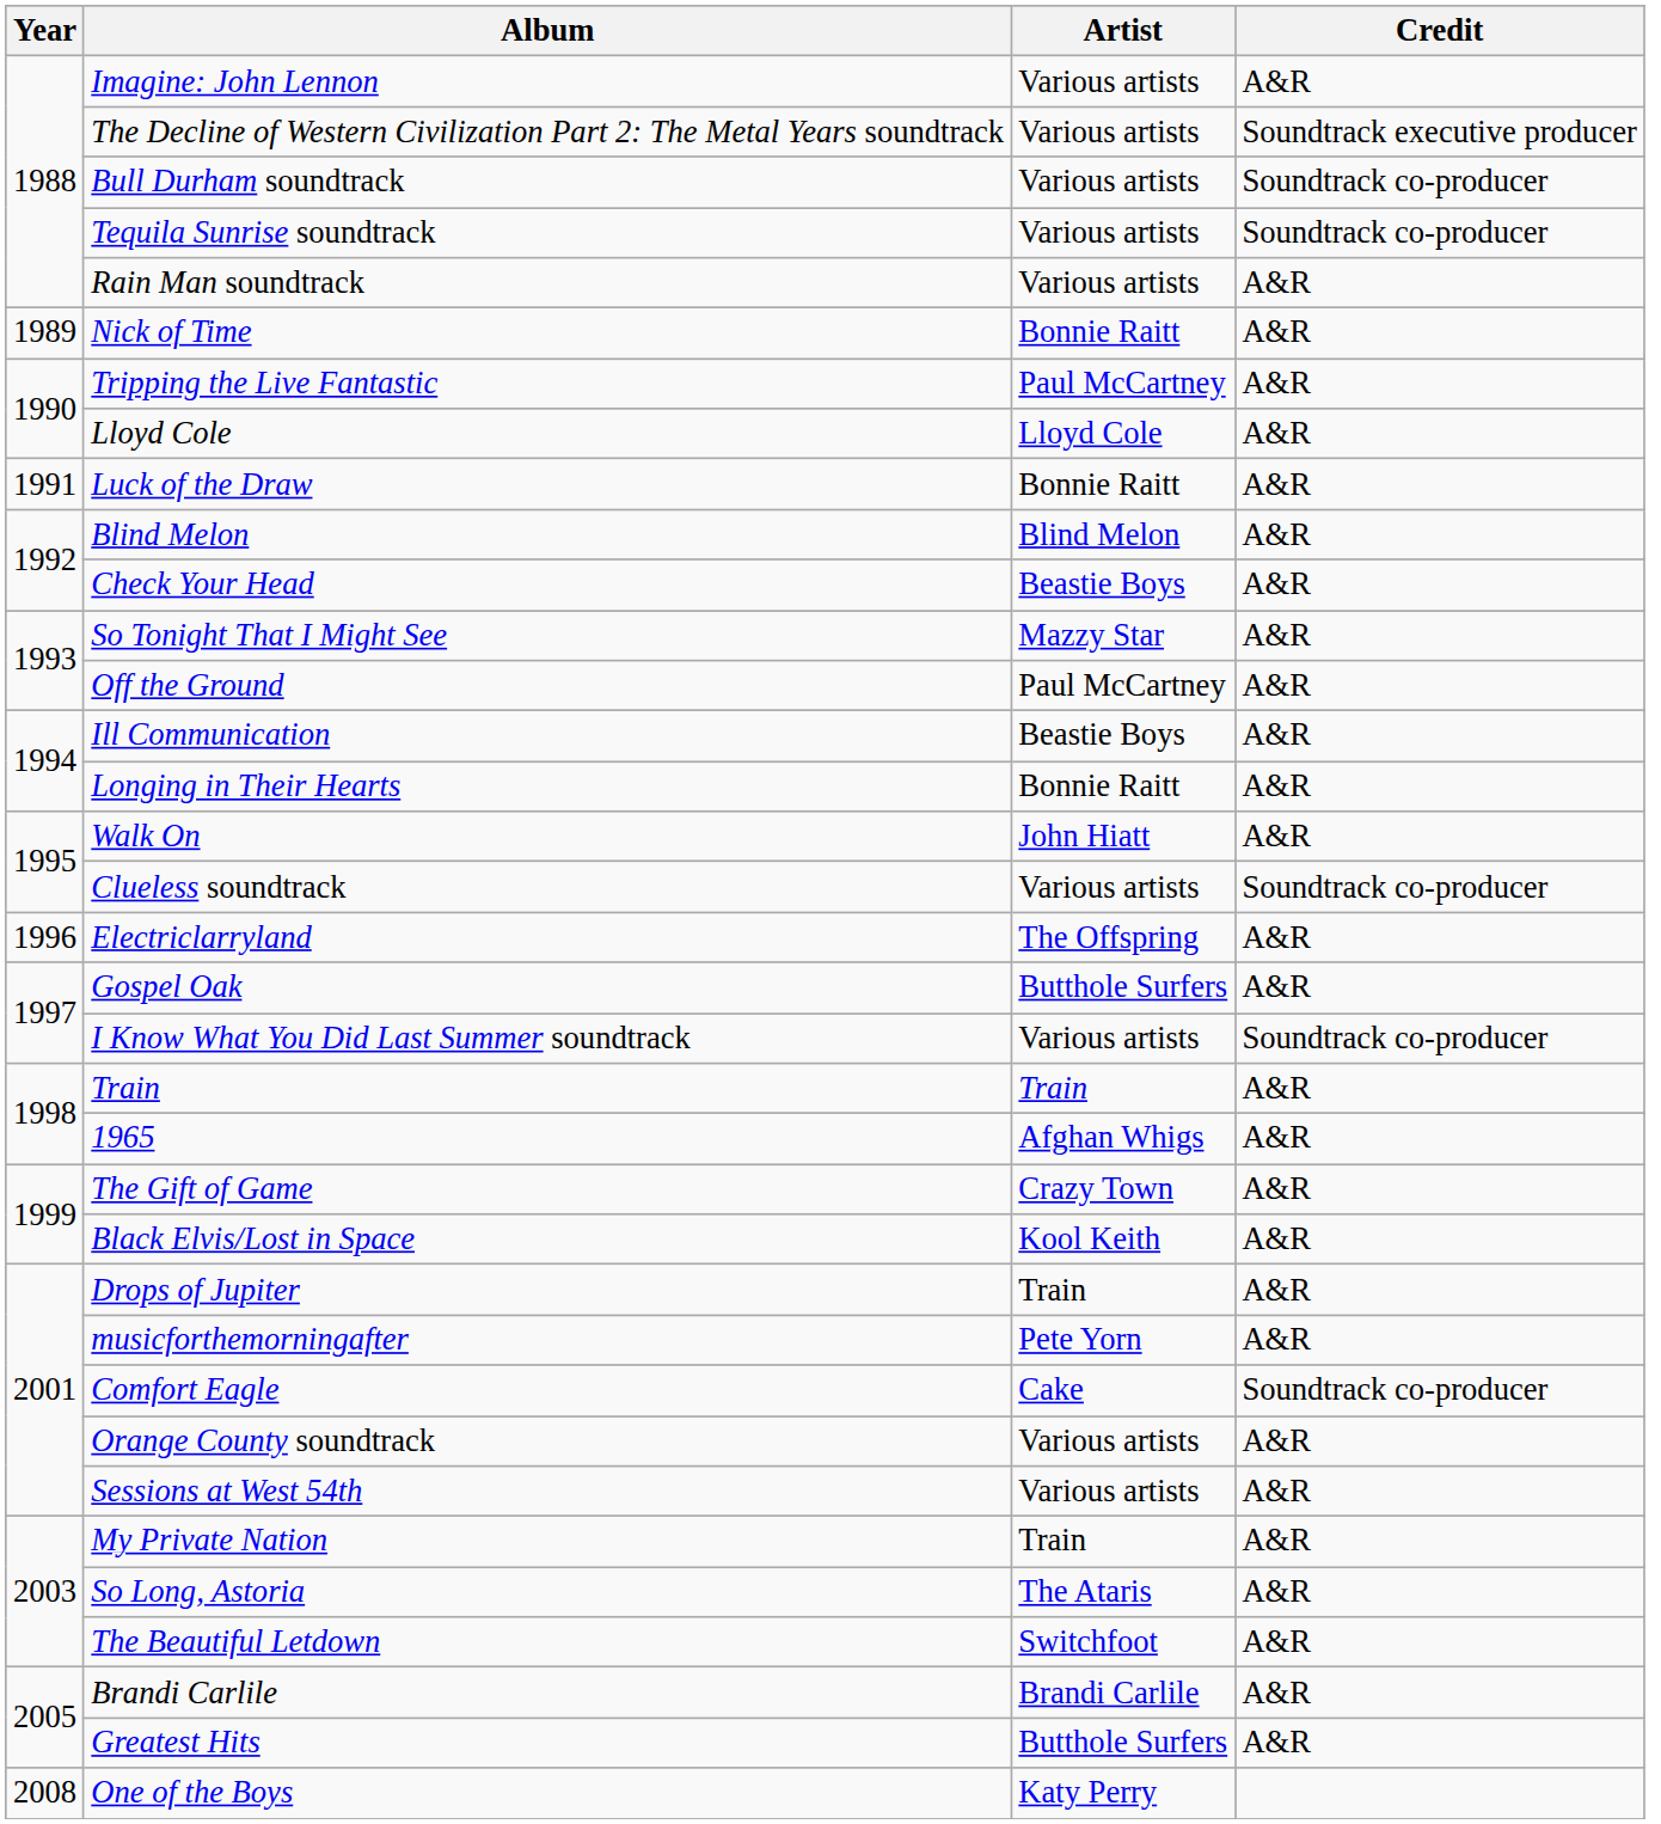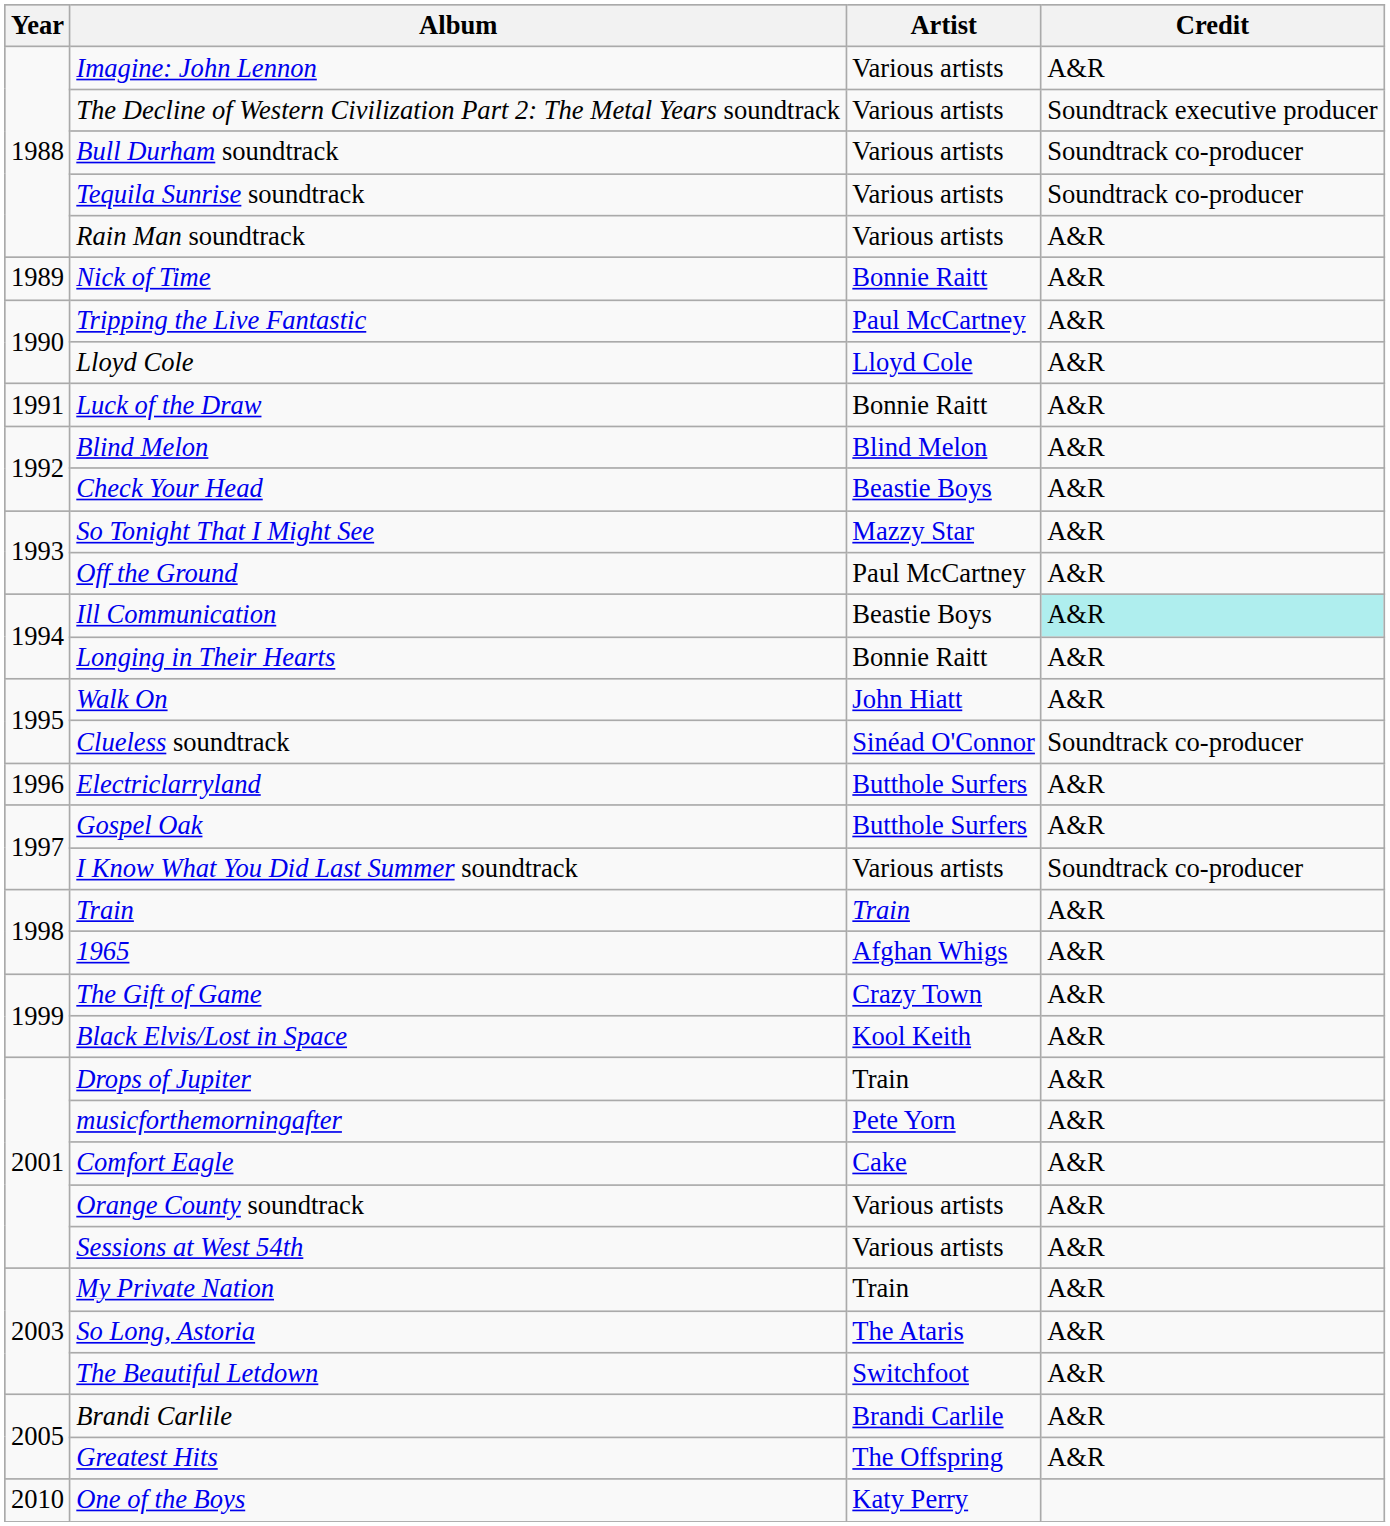 <table class="wikitable sortable">
 <tr>
 <th>Year</th>
 <th>Album</th>
 <th>Artist</th>
 <th>Credit</th>
 </tr>
 <tr>
 <td rowspan="5">1988</td>
 <td><em><a href='#'>Imagine: John Lennon</a></em></td>
 <td>Various artists</td>
 <td>A&R</td>
 </tr>
 <tr>
 <td><em>The Decline of Western Civilization Part 2:  The Metal Years</em> soundtrack</td>
 <td>Various artists</td>
 <td>Soundtrack executive producer</td>
 </tr>
 <tr>
 <td><em><a href='#'>Bull Durham</a></em> soundtrack</td>
 <td>Various artists</td>
 <td>Soundtrack co-producer</td>
 </tr>
 <tr>
 <td><em><a href='#'>Tequila Sunrise</a></em> soundtrack</td>
 <td>Various artists</td>
 <td>Soundtrack co-producer</td>
 </tr>
 <tr>
 <td><em>Rain Man</em> soundtrack</td>
 <td>Various artists</td>
 <td>A&R</td>
 </tr>
 <tr>
 <td rowspan="1">1989</td>
 <td><a href='#'><em>Nick of Time</em></a></td>
 <td><a href='#'>Bonnie Raitt</a></td>
 <td>A&R</td>
 </tr>
 <tr>
 <td rowspan="2">1990</td>
 <td><em><a href='#'>Tripping the Live Fantastic</a></em></td>
 <td><a href='#'>Paul McCartney</a></td>
 <td>A&R</td>
 </tr>
 <tr>
 <td><em>Lloyd Cole</em></td>
 <td><a href='#'>Lloyd Cole</a></td>
 <td>A&R</td>
 </tr>
 <tr>
 <td rowspan="1">1991</td>
 <td><em><a href='#'>Luck of the Draw</a></em></td>
 <td>Bonnie Raitt</td>
 <td>A&R</td>
 </tr>
 <tr>
 <td rowspan="2">1992</td>
 <td><em><a href='#'>Blind Melon</a></em></td>
 <td><a href='#'>Blind Melon</a></td>
 <td>A&R</td>
 </tr>
 <tr>
 <td><em><a href='#'>Check Your Head</a></em></td>
 <td><a href='#'>Beastie Boys</a></td>
 <td>A&R</td>
 </tr>
 <tr>
 <td rowspan="2">1993</td>
 <td><em><a href='#'>So Tonight That I Might See</a></em></td>
 <td><a href='#'>Mazzy Star</a></td>
 <td>A&R</td>
 </tr>
 <tr>
 <td><em><a href='#'>Off the Ground</a></em></td>
 <td>Paul McCartney</td>
 <td>A&R</td>
 </tr>
 <tr>
 <td rowspan="2">1994</td>
 <td><em><a href='#'>Ill Communication</a></em></td>
 <td>Beastie Boys</td>
-<td>A&R</td>
+<td style="background: paleturquoise;">A&R</td>
 </tr>
 <tr>
 <td><em><a href='#'>Longing in Their Hearts</a></em></td>
 <td>Bonnie Raitt</td>
 <td>A&R</td>
 </tr>
 <tr>
 <td rowspan="2">1995</td>
 <td><em><a href='#'>Walk On</a></em></td>
 <td><a href='#'>John Hiatt</a></td>
 <td>A&R</td>
 </tr>
 <tr>
 <td><em><a href='#'>Clueless</a></em> soundtrack</td>
-<td>Various artists</td>
+<td><a href='#'>Sinéad O'Connor</a></td>
 <td>Soundtrack co-producer</td>
 </tr>
 <tr>
 <td rowspan="1">1996</td>
 <td><em><a href='#'>Electriclarryland</a></em></td>
-<td><a href='#'>The Offspring</a></td>
+<td><a href='#'>Butthole Surfers</a></td>
 <td>A&R</td>
 </tr>
 <tr>
 <td rowspan="2">1997</td>
 <td><em><a href='#'>Gospel Oak</a></em></td>
 <td><a href='#'>Butthole Surfers</a></td>
 <td>A&R</td>
 </tr>
 <tr>
 <td><em><a href='#'>I Know What You Did Last Summer</a></em> soundtrack</td>
 <td>Various artists</td>
 <td>Soundtrack co-producer</td>
 </tr>
 <tr>
 <td rowspan="2">1998</td>
 <td><a href='#'><em>Train</em></a></td>
 <td><em><a href='#'>Train</a></em></td>
 <td>A&R</td>
 </tr>
 <tr>
 <td><em><a href='#'>1965</a></em></td>
 <td><a href='#'>Afghan Whigs</a></td>
 <td>A&R</td>
 </tr>
 <tr>
 <td rowspan="2">1999</td>
 <td><em><a href='#'>The Gift of Game</a></em></td>
 <td><a href='#'>Crazy Town</a></td>
 <td>A&R</td>
 </tr>
 <tr>
 <td><em><a href='#'>Black Elvis/Lost in Space</a></em></td>
 <td><a href='#'>Kool Keith</a></td>
 <td>A&R</td>
 </tr>
 <tr>
 <td rowspan="5">2001</td>
 <td><em><a href='#'>Drops of Jupiter</a></em></td>
 <td>Train</td>
 <td>A&R</td>
 </tr>
 <tr>
 <td><em><a href='#'>musicforthemorningafter</a></em></td>
 <td><a href='#'>Pete Yorn</a></td>
 <td>A&R</td>
 </tr>
 <tr>
 <td><em><a href='#'>Comfort Eagle</a></em></td>
 <td><a href='#'>Cake</a></td>
-<td>Soundtrack co-producer</td>
+<td>A&R</td>
 </tr>
 <tr>
 <td><em><a href='#'>Orange County</a></em> soundtrack</td>
 <td>Various artists</td>
 <td>A&R</td>
 </tr>
 <tr>
 <td><em><a href='#'>Sessions at West 54th</a></em></td>
 <td>Various artists</td>
 <td>A&R</td>
 </tr>
 <tr>
 <td rowspan="3">2003</td>
 <td><em><a href='#'>My Private Nation</a></em></td>
 <td>Train</td>
 <td>A&R</td>
 </tr>
 <tr>
 <td><em><a href='#'>So Long, Astoria</a></em></td>
 <td><a href='#'>The Ataris</a></td>
 <td>A&R</td>
 </tr>
 <tr>
 <td><em><a href='#'>The Beautiful Letdown</a></em></td>
 <td><a href='#'>Switchfoot</a></td>
 <td>A&R</td>
 </tr>
 <tr>
 <td rowspan="2">2005</td>
 <td><em>Brandi Carlile</em></td>
 <td><a href='#'>Brandi Carlile</a></td>
 <td>A&R</td>
 </tr>
 <tr>
 <td><em><a href='#'>Greatest Hits</a></em></td>
-<td><a href='#'>Butthole Surfers</a></td>
+<td><a href='#'>The Offspring</a></td>
 <td>A&R</td>
 </tr>
 <tr>
-<td rowspan=1>2008</td>
+<td rowspan=1>2010</td>
 <td><em><a href='#'>One of the Boys</a></em></td>
 <td><a href='#'>Katy Perry</a></td>
 <td></td>
 </tr>
 <tr>
 </tr>
 </table>
